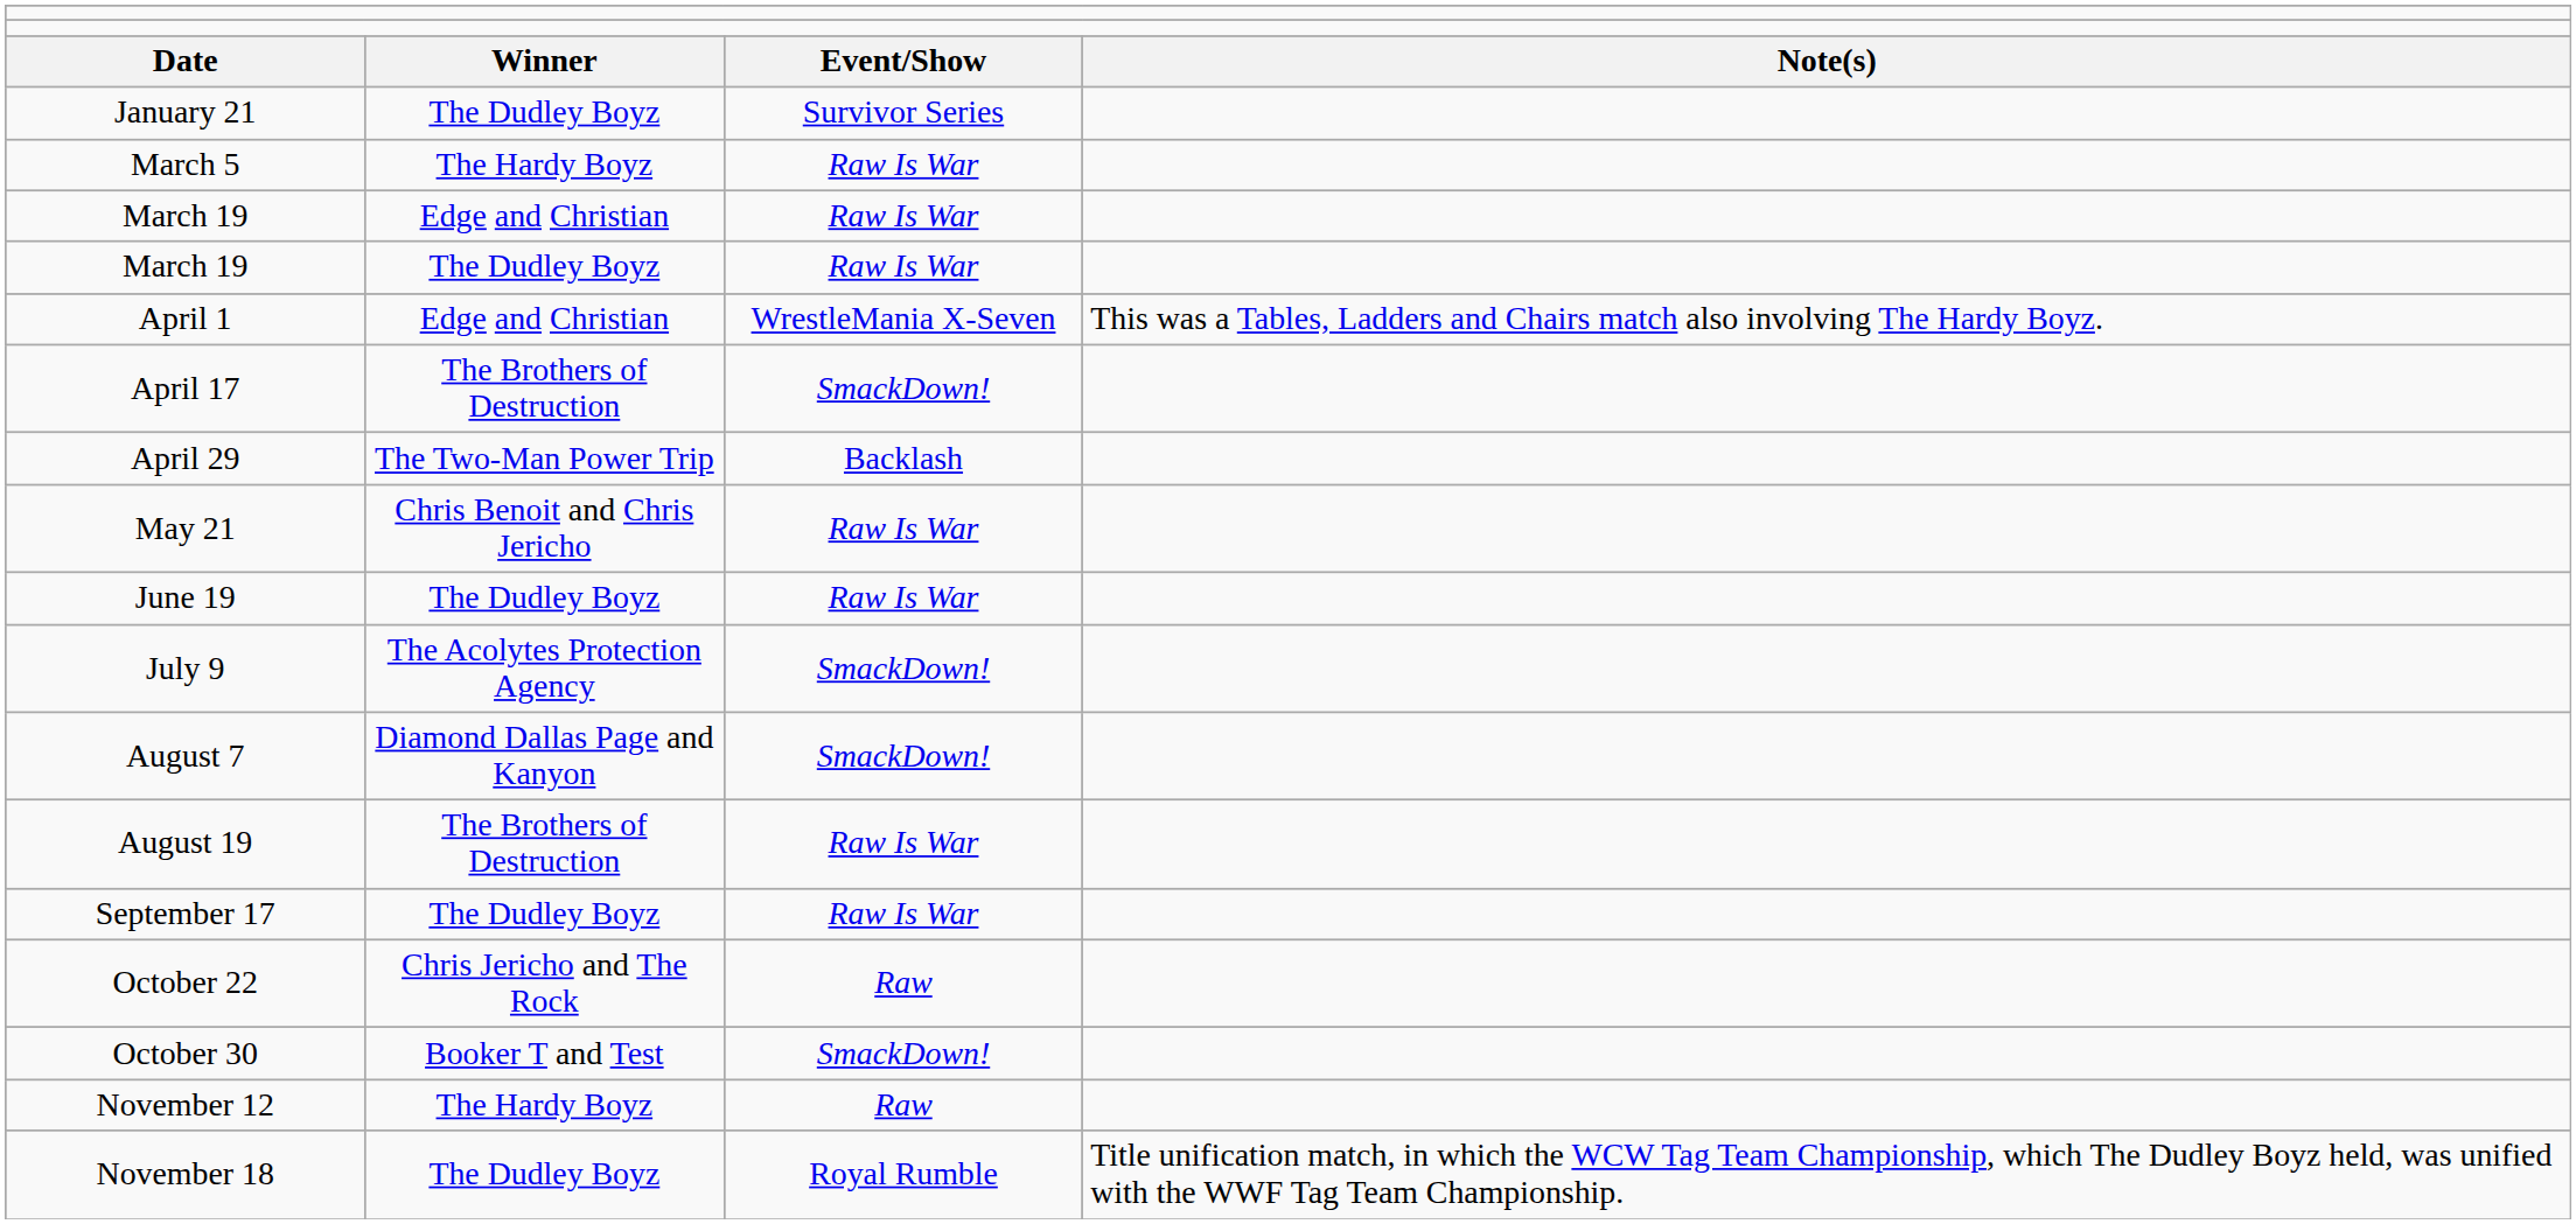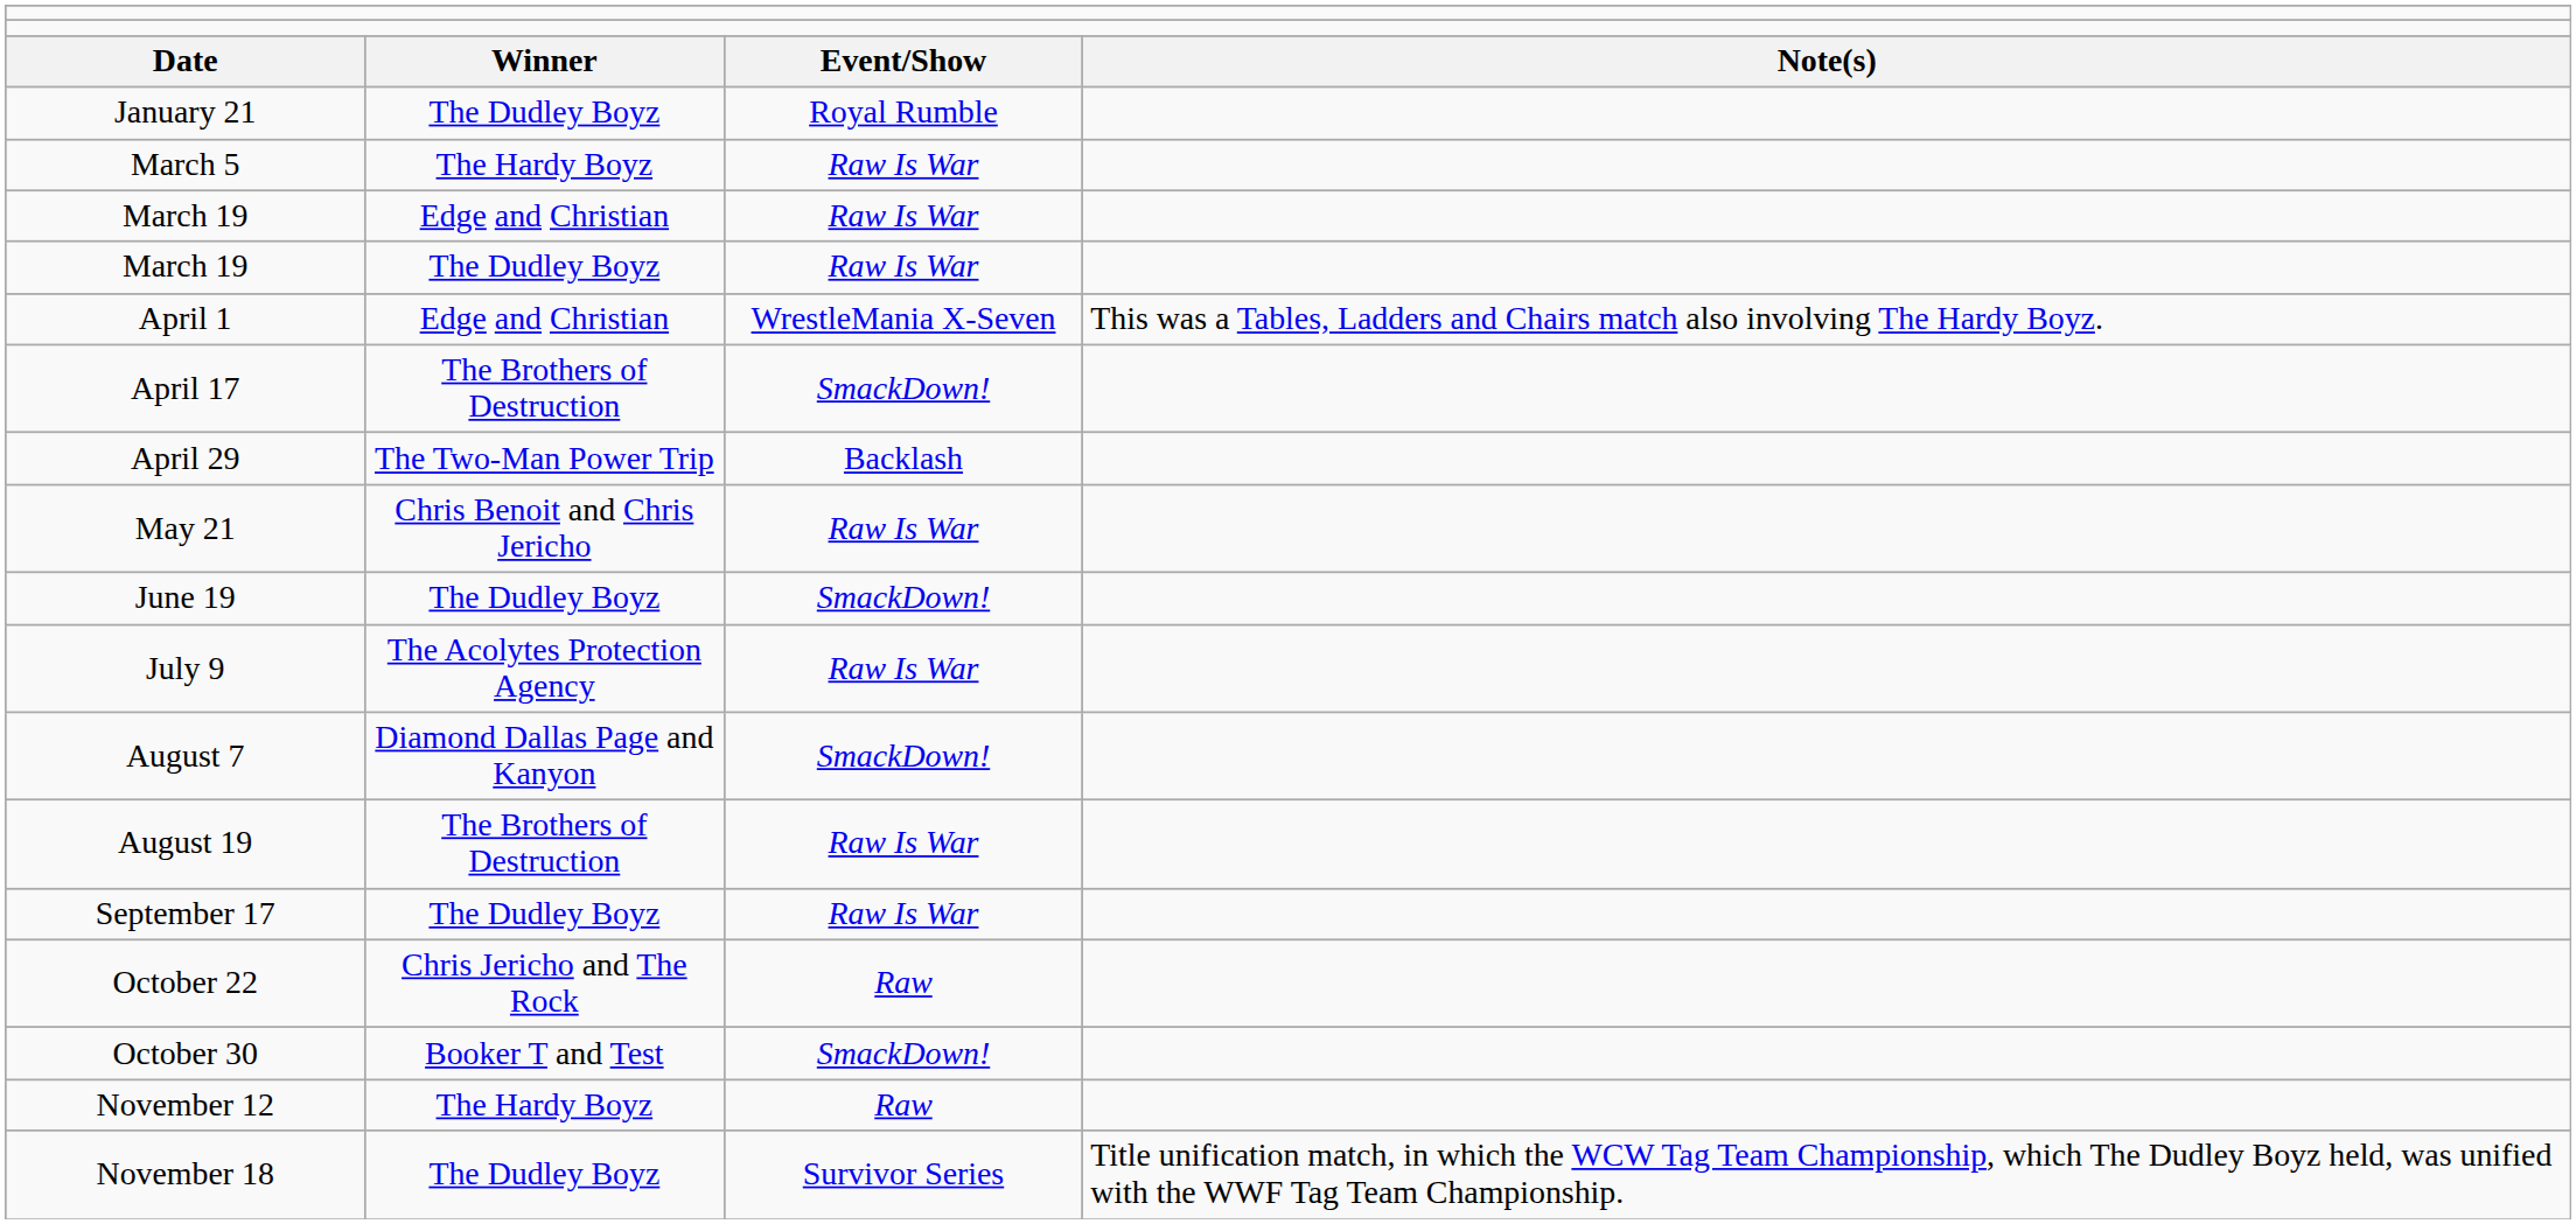 <table class="wikitable" style="text-align:center; width:100%;">
 <tr>
 <td colspan="5"></td>
 </tr>
 <tr>
 <td colspan="5"><strong></strong></td>
 </tr>
 <tr>
 <th width=14%>Date</th>
 <th width=14%>Winner</th>
 <th width=14%>Event/Show</th>
 <th width=58%>Note(s)</th>
 </tr>
 <tr>
 <td>January 21</td>
 <td><a href='#'>The Dudley Boyz</a><br></td>
-<td><a href='#'>Survivor Series</a></td>
+<td><a href='#'>Royal Rumble</a></td>
 <td></td>
 </tr>
 <tr>
 <td>March 5</td>
 <td><a href='#'>The Hardy Boyz</a><br></td>
 <td><em><a href='#'>Raw Is War</a></em></td>
 <td></td>
 </tr>
 <tr>
 <td>March 19</td>
 <td><a href='#'>Edge</a> <a href='#'>and</a> <a href='#'>Christian</a></td>
 <td><em><a href='#'>Raw Is War</a></em></td>
 <td></td>
 </tr>
 <tr>
 <td>March 19</td>
 <td><a href='#'>The Dudley Boyz</a><br></td>
 <td><em><a href='#'>Raw Is War</a></em></td>
 <td></td>
 </tr>
 <tr>
 <td>April 1</td>
 <td><a href='#'>Edge</a> <a href='#'>and</a> <a href='#'>Christian</a></td>
 <td><a href='#'>WrestleMania X-Seven</a></td>
 <td align=left>This was a <a href='#'>Tables, Ladders and Chairs match</a> also involving <a href='#'>The Hardy Boyz</a>.</td>
 </tr>
 <tr>
 <td>April 17<br></td>
 <td><a href='#'>The Brothers of Destruction</a><br></td>
 <td><em><a href='#'>SmackDown!</a></em></td>
 <td></td>
 </tr>
 <tr>
 <td>April 29</td>
 <td><a href='#'>The Two-Man Power Trip</a><br></td>
 <td><a href='#'>Backlash</a></td>
 <td></td>
 </tr>
 <tr>
 <td>May 21</td>
 <td><a href='#'>Chris Benoit</a> and <a href='#'>Chris Jericho</a></td>
 <td><em><a href='#'>Raw Is War</a></em></td>
 <td></td>
 </tr>
 <tr>
 <td>June 19<br></td>
 <td><a href='#'>The Dudley Boyz</a><br></td>
-<td><em><a href='#'>Raw Is War</a></em></td>
+<td><em><a href='#'>SmackDown!</a></em></td>
 <td></td>
 </tr>
 <tr>
 <td>July 9</td>
 <td><a href='#'>The Acolytes Protection Agency</a><br></td>
-<td><em><a href='#'>SmackDown!</a></em></td>
+<td><em><a href='#'>Raw Is War</a></em></td>
 <td></td>
 </tr>
 <tr>
 <td>August 7<br></td>
 <td><a href='#'>Diamond Dallas Page</a> and <a href='#'>Kanyon</a></td>
 <td><em><a href='#'>SmackDown!</a></em></td>
 <td></td>
 </tr>
 <tr>
 <td>August 19</td>
 <td><a href='#'>The Brothers of Destruction</a><br></td>
 <td><em><a href='#'>Raw Is War</a></em></td>
 <td></td>
 </tr>
 <tr>
 <td>September 17</td>
 <td><a href='#'>The Dudley Boyz</a><br></td>
 <td><em><a href='#'>Raw Is War</a></em></td>
 <td></td>
 </tr>
 <tr>
 <td>October 22</td>
 <td><a href='#'>Chris Jericho</a> and <a href='#'>The Rock</a></td>
 <td><em><a href='#'>Raw</a></em></td>
 <td></td>
 </tr>
 <tr>
 <td>October 30<br></td>
 <td><a href='#'>Booker T</a> and <a href='#'>Test</a></td>
 <td><em><a href='#'>SmackDown!</a></em></td>
 <td></td>
 </tr>
 <tr>
 <td>November 12</td>
 <td><a href='#'>The Hardy Boyz</a><br></td>
 <td><em><a href='#'>Raw</a></em></td>
 <td></td>
 </tr>
 <tr>
 <td>November 18</td>
 <td><a href='#'>The Dudley Boyz</a><br></td>
-<td><a href='#'>Royal Rumble</a></td>
+<td><a href='#'>Survivor Series</a></td>
 <td align=left>Title unification match, in which the <a href='#'>WCW Tag Team Championship</a>, which The Dudley Boyz held, was unified with the WWF Tag Team Championship.</td>
 </tr>
 <tr>
 </tr>
 </table>
